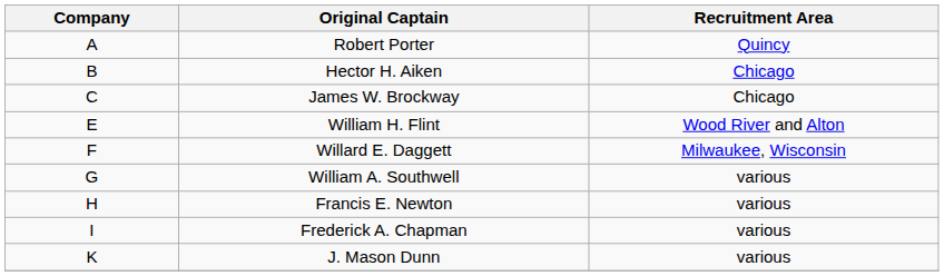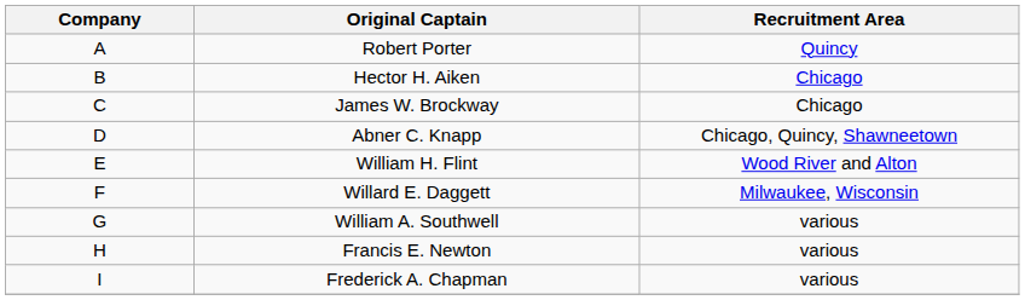 <table class="wikitable" style="text-align:center; width:45%;">
 <tr>
 <th width=8%>Company</th>
 <th width=20%>Original Captain</th>
 <th width=17%>Recruitment Area</th>
 </tr>
 <tr>
 <td rowspan=1>A</td>
 <td>Robert Porter</td>
 <td><a href='#'>Quincy</a></td>
 </tr>
 <tr>
 <td rowspan=1>B</td>
 <td>Hector H. Aiken</td>
 <td><a href='#'>Chicago</a></td>
 </tr>
 <tr>
 <td rowspan=1>C</td>
 <td>James W. Brockway</td>
 <td>Chicago</td>
+</tr>
+<tr>
+<td rowspan=1>D</td>
+<td>Abner C. Knapp</td>
+<td>Chicago, Quincy, <a href='#'>Shawneetown</a></td>
 </tr>
 <tr>
 <td rowspan=1>E</td>
 <td>William H. Flint</td>
 <td><a href='#'>Wood River</a> and <a href='#'>Alton</a></td>
 </tr>
 <tr>
 <td rowspan=1>F</td>
 <td>Willard E. Daggett</td>
 <td><a href='#'>Milwaukee</a>, <a href='#'>Wisconsin</a></td>
 </tr>
 <tr>
 <td rowspan=1>G</td>
 <td>William A. Southwell</td>
 <td>various</td>
 </tr>
 <tr>
 <td rowspan=1>H</td>
 <td>Francis E. Newton</td>
 <td>various</td>
 </tr>
 <tr>
 <td rowspan=1>I</td>
 <td>Frederick A. Chapman</td>
 <td>various</td>
 </tr>
 <tr>
-<td rowspan=1>K</td>
-<td>J. Mason Dunn</td>
-<td>various</td>
-</tr>
-<tr>
 </tr>
 </table>
